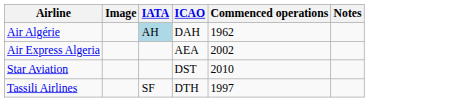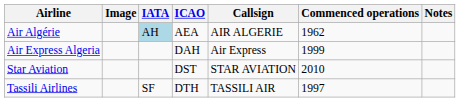 <table class="wikitable sortable">
 <tr valign="middle">
 <th>Airline</th>
 <th>Image</th>
 <th><a href='#'>IATA</a></th>
 <th><a href='#'>ICAO</a></th>
+<th>Callsign</th>
 <th>Commenced operations</th>
 <th>Notes</th>
 </tr>
 <tr>
 <td><a href='#'>Air Algérie</a></td>
 <td></td>
 <td style="background: lightblue;">AH</td>
-<td>DAH</td>
+<td>AEA</td>
+<td>AIR ALGERIE</td>
 <td>1962</td>
 <td></td>
 </tr>
 <tr>
 <td><a href='#'>Air Express Algeria</a></td>
 <td></td>
 <td></td>
-<td>AEA</td>
-<td>2002</td>
+<td>DAH</td>
+<td>Air Express</td>
+<td>1999</td>
 <td></td>
 </tr>
 <tr>
 <td><a href='#'>Star Aviation</a></td>
 <td></td>
 <td></td>
 <td>DST</td>
+<td>STAR AVIATION</td>
 <td>2010</td>
 <td></td>
 </tr>
 <tr>
 <td><a href='#'>Tassili Airlines</a></td>
 <td></td>
 <td>SF</td>
 <td>DTH</td>
+<td>TASSILI AIR</td>
 <td>1997</td>
 <td></td>
 </tr>
 </table>
